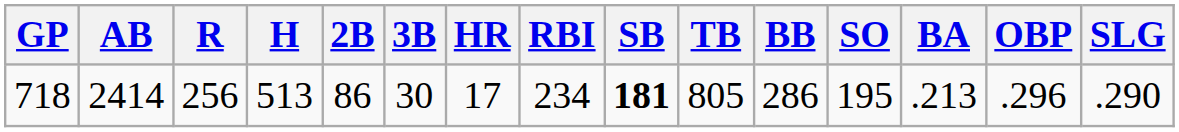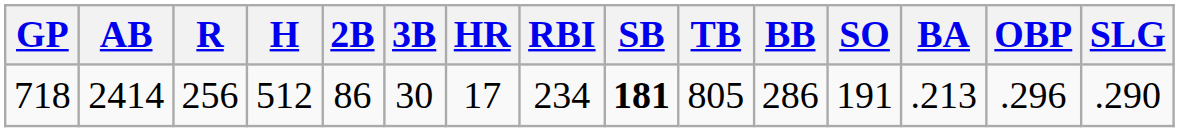 <table class="wikitable">
 <tr>
 <th><a href='#'>GP</a></th>
 <th><a href='#'>AB</a></th>
 <th><a href='#'>R</a></th>
 <th><a href='#'>H</a></th>
 <th><a href='#'>2B</a></th>
 <th><a href='#'>3B</a></th>
 <th><a href='#'>HR</a></th>
 <th><a href='#'>RBI</a></th>
 <th><a href='#'>SB</a></th>
 <th><a href='#'>TB</a></th>
 <th><a href='#'>BB</a></th>
 <th><a href='#'>SO</a></th>
 <th><a href='#'>BA</a></th>
 <th><a href='#'>OBP</a></th>
 <th><a href='#'>SLG</a></th>
 </tr>
 <tr align=center>
 <td>718</td>
 <td>2414</td>
 <td>256</td>
-<td>513</td>
+<td>512</td>
 <td>86</td>
 <td>30</td>
 <td>17</td>
 <td>234</td>
 <td><strong>181</strong></td>
 <td>805</td>
 <td>286</td>
-<td>195</td>
+<td>191</td>
 <td>.213</td>
 <td>.296</td>
 <td>.290</td>
 </tr>
 </table>
